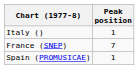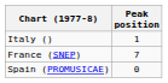 <table class="wikitable sortable">
 <tr>
 <th align="left">Chart (1977-8)</th>
 <th align="left">Peak<br>position</th>
 </tr>
 <tr>
 <td align="left">Italy ()</td>
 <td align="center">1</td>
 </tr>
 <tr>
 <td align="left">France (<a href='#'>SNEP</a>)</td>
 <td align="center">7</td>
 </tr>
 <tr>
 <td align="left">Spain (<a href='#'>PROMUSICAE</a>)</td>
-<td align="center">1</td>
+<td align="center">0</td>
 </tr>
 </table>
